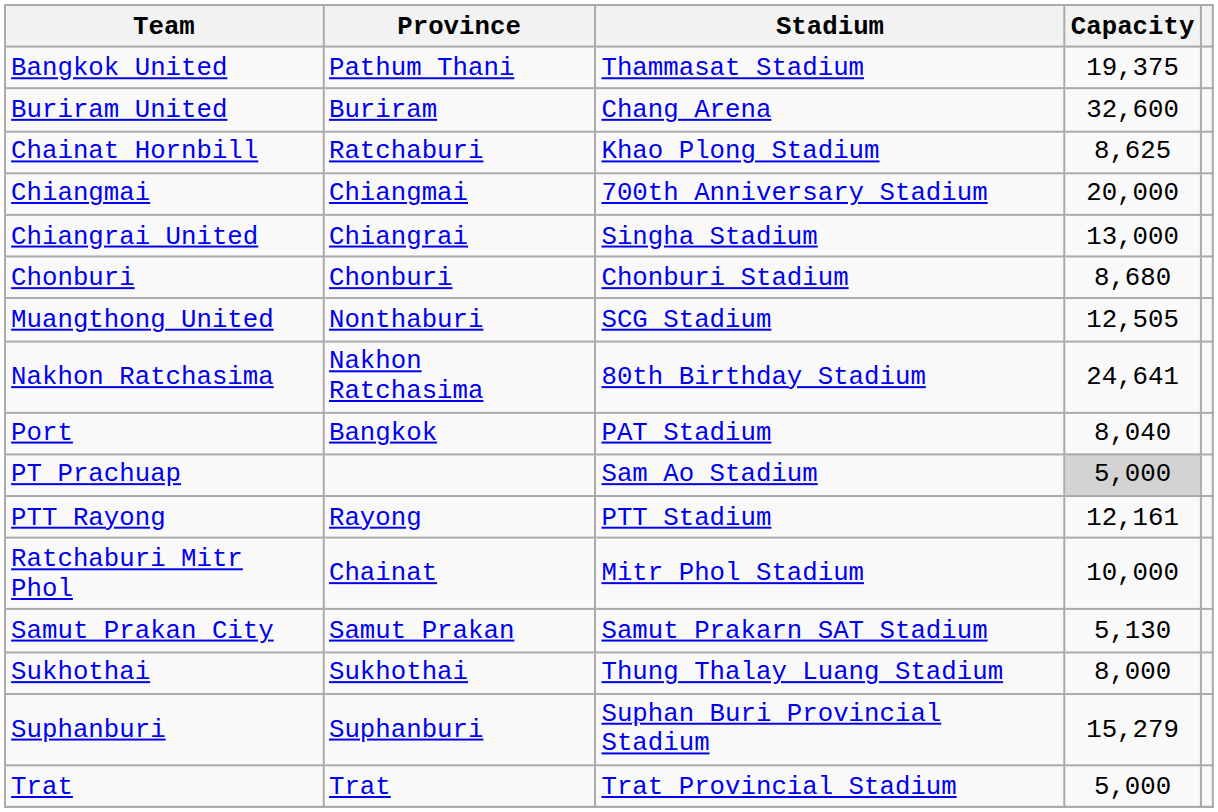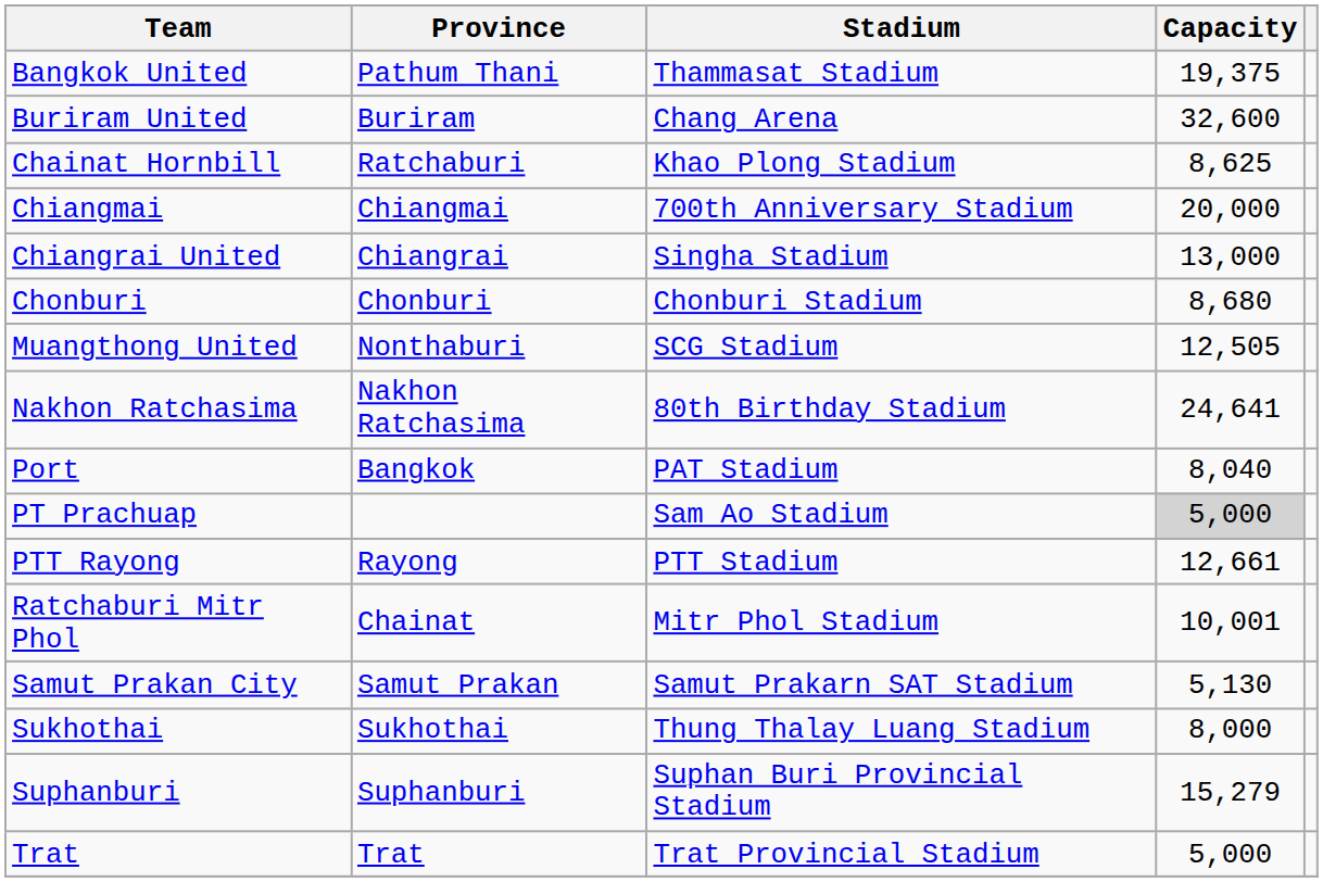 <table class="wikitable sortable">
 <tr>
 <th>Team</th>
 <th>Province</th>
 <th>Stadium</th>
 <th>Capacity</th>
 <th class="unsortable"></th>
 </tr>
 <tr>
 <td><a href='#'>Bangkok United</a></td>
 <td><a href='#'>Pathum Thani</a></td>
 <td><a href='#'>Thammasat Stadium</a></td>
 <td align="center">19,375</td>
 <td></td>
 </tr>
 <tr>
 <td><a href='#'>Buriram United</a></td>
 <td><a href='#'>Buriram</a></td>
 <td><a href='#'>Chang Arena</a></td>
 <td align="center">32,600</td>
 <td></td>
 </tr>
 <tr>
 <td><a href='#'>Chainat Hornbill</a></td>
 <td><a href='#'>Ratchaburi</a></td>
 <td><a href='#'>Khao Plong Stadium</a></td>
 <td align="center">8,625</td>
 <td></td>
 </tr>
 <tr>
 <td><a href='#'>Chiangmai</a></td>
 <td><a href='#'>Chiangmai</a></td>
 <td><a href='#'>700th Anniversary Stadium</a></td>
 <td align="center">20,000</td>
 <td></td>
 </tr>
 <tr>
 <td><a href='#'>Chiangrai United</a></td>
 <td><a href='#'>Chiangrai</a></td>
 <td><a href='#'>Singha Stadium</a></td>
 <td align="center">13,000</td>
 <td></td>
 </tr>
 <tr>
 <td><a href='#'>Chonburi</a></td>
 <td><a href='#'>Chonburi</a></td>
 <td><a href='#'>Chonburi Stadium</a></td>
 <td align="center">8,680</td>
 <td></td>
 </tr>
 <tr>
 <td><a href='#'>Muangthong United</a></td>
 <td><a href='#'>Nonthaburi</a></td>
 <td><a href='#'>SCG Stadium</a></td>
 <td align="center">12,505</td>
 <td></td>
 </tr>
 <tr>
 <td><a href='#'>Nakhon Ratchasima</a></td>
 <td><a href='#'>Nakhon Ratchasima</a></td>
 <td><a href='#'>80th Birthday Stadium</a></td>
 <td align="center">24,641</td>
 <td></td>
 </tr>
 <tr>
 <td><a href='#'>Port</a></td>
 <td><a href='#'>Bangkok</a></td>
 <td><a href='#'>PAT Stadium</a></td>
 <td align="center">8,040</td>
 <td></td>
 </tr>
 <tr>
 <td><a href='#'>PT Prachuap</a></td>
 <td></td>
 <td><a href='#'>Sam Ao Stadium</a></td>
 <td align="center" style="background: lightgrey;">5,000</td>
 <td></td>
 </tr>
 <tr>
 <td><a href='#'>PTT Rayong</a></td>
 <td><a href='#'>Rayong</a></td>
 <td><a href='#'>PTT Stadium</a></td>
-<td align="center">12,161</td>
+<td align="center">12,661</td>
 <td></td>
 </tr>
 <tr>
 <td><a href='#'>Ratchaburi Mitr Phol</a></td>
 <td><a href='#'>Chainat</a></td>
 <td><a href='#'>Mitr Phol Stadium</a></td>
-<td align="center">10,000</td>
+<td align="center">10,001</td>
 <td></td>
 </tr>
 <tr>
 <td><a href='#'>Samut Prakan City</a></td>
 <td><a href='#'>Samut Prakan</a></td>
 <td><a href='#'>Samut Prakarn SAT Stadium</a></td>
 <td align="center">5,130</td>
 <td></td>
 </tr>
 <tr>
 <td><a href='#'>Sukhothai</a></td>
 <td><a href='#'>Sukhothai</a></td>
 <td><a href='#'>Thung Thalay Luang Stadium</a></td>
 <td align="center">8,000</td>
 <td></td>
 </tr>
 <tr>
 <td><a href='#'>Suphanburi</a></td>
 <td><a href='#'>Suphanburi</a></td>
 <td><a href='#'>Suphan Buri Provincial Stadium</a></td>
 <td align="center">15,279</td>
 <td></td>
 </tr>
 <tr>
 <td><a href='#'>Trat</a></td>
 <td><a href='#'>Trat</a></td>
 <td><a href='#'>Trat Provincial Stadium</a></td>
 <td align="center">5,000</td>
 <td></td>
 </tr>
 <tr>
 </tr>
 </table>
